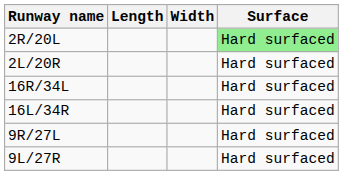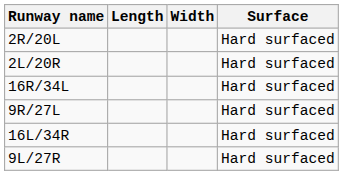 <table class="wikitable">
 <tr>
 <th>Runway name</th>
 <th>Length</th>
 <th>Width</th>
 <th>Surface</th>
 </tr>
 <tr>
 <td>2R/20L</td>
 <td></td>
 <td></td>
-<td style="background: lightgreen;">Hard surfaced</td>
+<td>Hard surfaced</td>
 </tr>
 <tr>
 <td>2L/20R</td>
 <td></td>
 <td></td>
 <td>Hard surfaced</td>
 </tr>
 <tr>
 <td>16R/34L</td>
 <td></td>
 <td></td>
 <td>Hard surfaced</td>
 </tr>
 <tr>
-<td>16L/34R</td>
+<td>9R/27L</td>
 <td></td>
 <td></td>
 <td>Hard surfaced</td>
 </tr>
 <tr>
-<td>9R/27L</td>
+<td>16L/34R</td>
 <td></td>
 <td></td>
 <td>Hard surfaced</td>
 </tr>
 <tr>
 <td>9L/27R</td>
 <td></td>
 <td></td>
 <td>Hard surfaced</td>
 </tr>
 </table>
